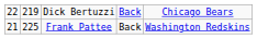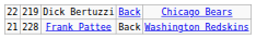 <table class="wikitable" style="text-align:center">
 <tr>
 <td>22</td>
 <td>219</td>
 <td>Dick Bertuzzi</td>
 <td><a href='#'>Back</a></td>
 <td><a href='#'>Chicago Bears</a></td>
 </tr>
 <tr>
 <td>21</td>
-<td>225</td>
+<td>228</td>
 <td><a href='#'>Frank Pattee</a></td>
 <td>Back</td>
 <td><a href='#'>Washington Redskins</a></td>
 </tr>
 </table>
